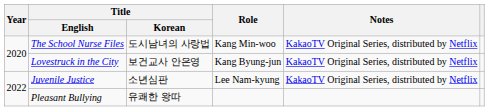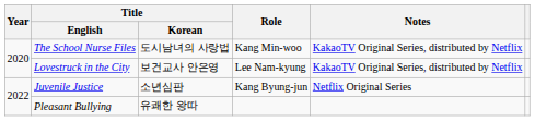 <table class="wikitable sortable">
 <tr>
 <th scope="col" rowspan="2">Year</th>
 <th scope="col" colspan="2">Title</th>
 <th scope="col" rowspan="2">Role</th>
 <th scope="col" rowspan="2" class="unsortable">Notes</th>
 <th scope="col" rowspan="2" class="unsortable"></th>
 </tr>
 <tr>
 <th scope="col">English</th>
 <th scope="col">Korean</th>
 </tr>
 <tr>
 <td rowspan="2">2020</td>
 <td><em><a href='#'>The School Nurse Files</a></em></td>
 <td>도시남녀의 사랑법</td>
 <td>Kang Min-woo</td>
 <td><a href='#'>KakaoTV</a> Original Series, distributed by <a href='#'>Netflix</a></td>
 <td></td>
 </tr>
 <tr>
 <td><em><a href='#'>Lovestruck in the City</a></em></td>
 <td>보건교사 안은영</td>
-<td>Kang Byung-jun</td>
+<td>Lee Nam-kyung</td>
 <td><a href='#'>KakaoTV</a> Original Series, distributed by <a href='#'>Netflix</a></td>
 <td></td>
 </tr>
 <tr>
 <td rowspan="2">2022</td>
 <td><em><a href='#'>Juvenile Justice</a></em></td>
 <td>소년심판</td>
-<td>Lee Nam-kyung</td>
-<td><a href='#'>KakaoTV</a> Original Series, distributed by <a href='#'>Netflix</a></td>
+<td>Kang Byung-jun</td>
+<td><a href='#'>Netflix</a> Original Series</td>
 <td></td>
 </tr>
 <tr>
 <td><em>Pleasant Bullying</em></td>
 <td>유쾌한 왕따</td>
 <td></td>
 <td></td>
 <td></td>
 </tr>
 </table>
